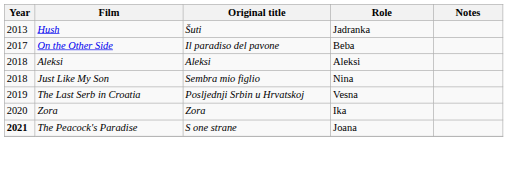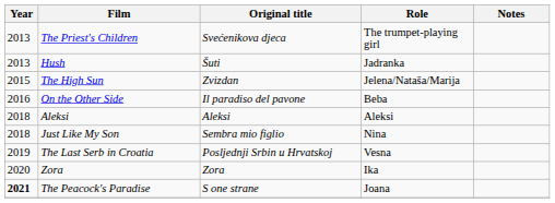 <table class="wikitable sortable">
 <tr>
 <th style="width:40px;">Year</th>
 <th style="width:220px;">Film</th>
 <th style="width:220px;">Original title</th>
 <th style="width:150px;">Role</th>
 <th style="width:100px;">Notes</th>
 </tr>
 <tr>
 <td>2013</td>
+<td><em><a href='#'>The Priest's Children</a></em></td>
+<td><em>Svećenikova djeca</em></td>
+<td>The trumpet-playing girl</td>
+<td></td>
+</tr>
+<tr>
+<td>2013</td>
 <td><em><a href='#'>Hush</a></em></td>
 <td><em>Šuti</em></td>
 <td>Jadranka</td>
 <td></td>
 </tr>
 <tr>
-<td>2017</td>
+<td>2015</td>
+<td><em><a href='#'>The High Sun</a></em></td>
+<td><em>Zvizdan</em></td>
+<td>Jelena/Nataša/Marija</td>
+<td></td>
+</tr>
+<tr>
+<td>2016</td>
 <td><em><a href='#'>On the Other Side</a></em></td>
 <td><em>Il paradiso del pavone</em></td>
 <td>Beba</td>
 <td></td>
 </tr>
 <tr>
 <td>2018</td>
 <td><em>Aleksi</em></td>
 <td><em>Aleksi</em></td>
 <td>Aleksi</td>
 <td></td>
 </tr>
 <tr>
 <td>2018</td>
 <td><em>Just Like My Son</em></td>
 <td><em>Sembra mio figlio</em></td>
 <td>Nina</td>
 <td></td>
 </tr>
 <tr>
 <td>2019</td>
 <td><em>The Last Serb in Croatia</em></td>
 <td><em>Posljednji Srbin u Hrvatskoj</em></td>
 <td>Vesna</td>
 <td></td>
 </tr>
 <tr>
 <td>2020</td>
 <td><em>Zora</em></td>
 <td><em>Zora</em></td>
 <td>Ika</td>
 <td></td>
 </tr>
 <tr>
 <td><strong>2021</strong></td>
 <td><em>The Peacock's Paradise</em></td>
 <td><em>S one strane</em></td>
 <td>Joana</td>
 <td></td>
 </tr>
 <tr>
 </tr>
 </table>
